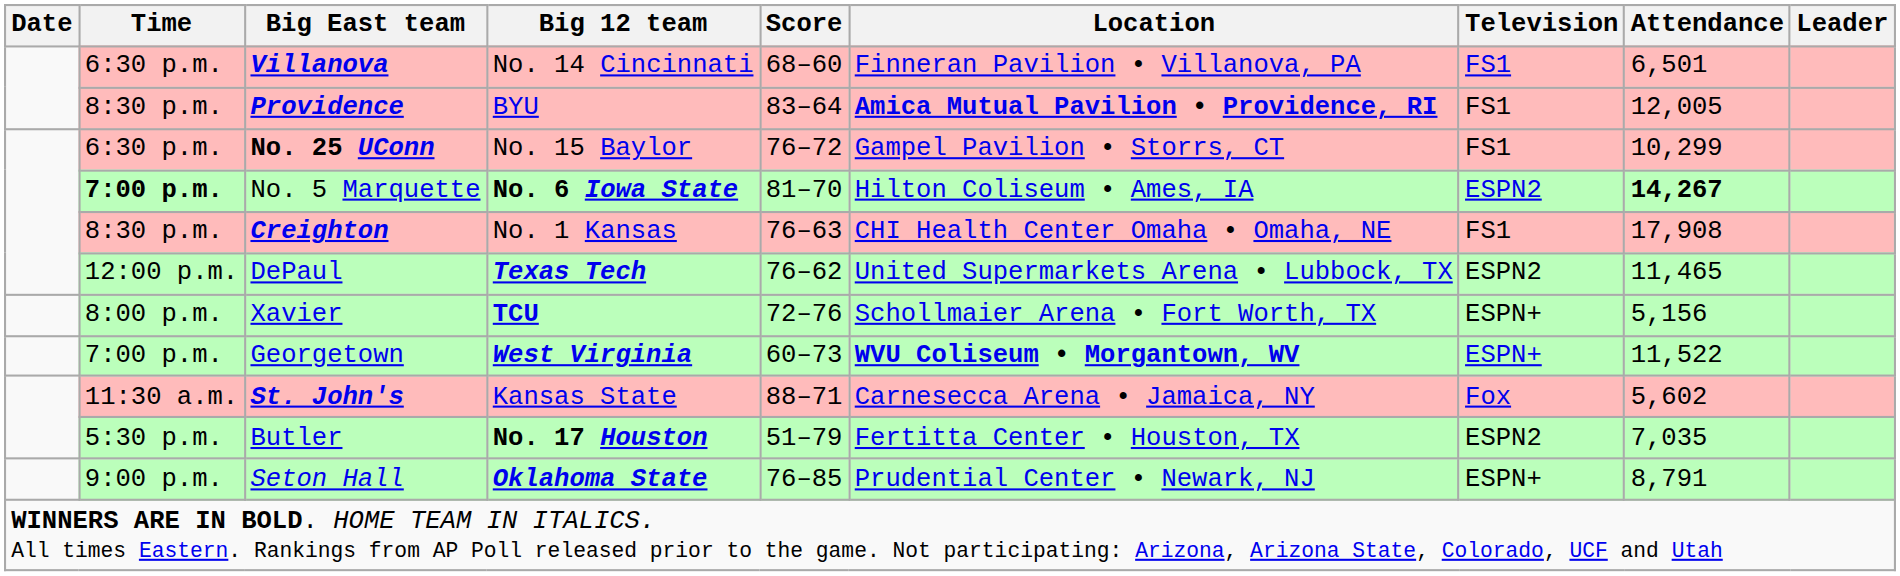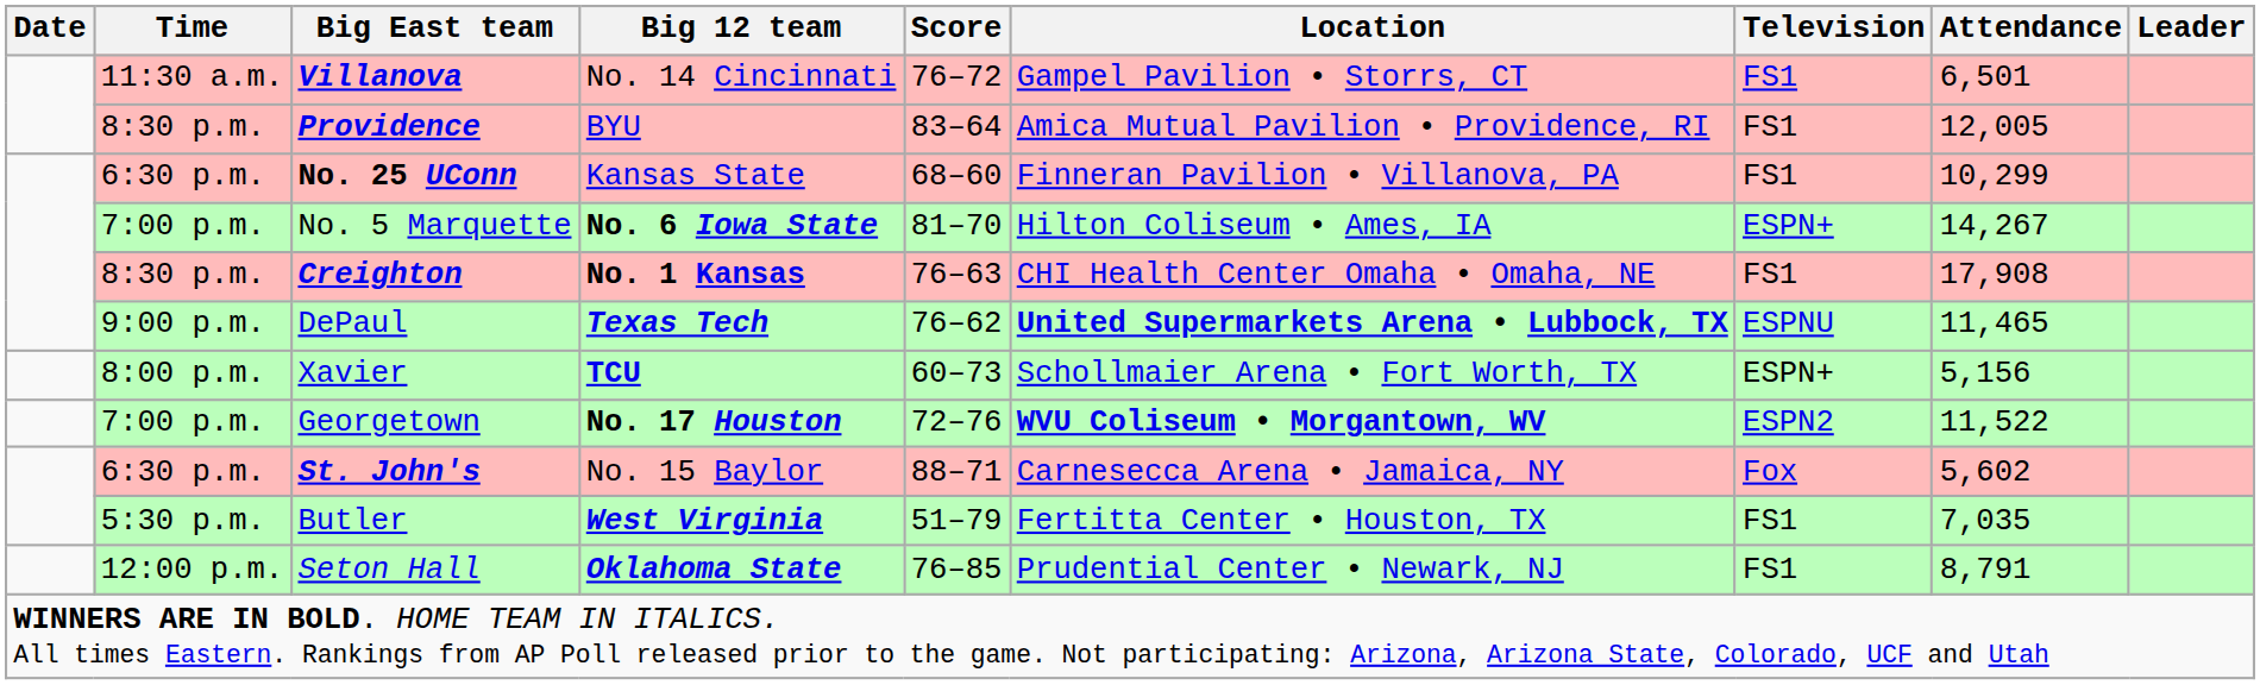 <table class="wikitable" style="font-size: 95%">
 <tr>
 <th>Date</th>
 <th>Time</th>
 <th>Big East team</th>
 <th>Big 12 team</th>
 <th>Score</th>
 <th>Location</th>
 <th>Television</th>
 <th>Attendance</th>
 <th>Leader</th>
 </tr>
 <tr>
 <td rowspan="2"></td>
-<td style="background:#fbb;">6:30 p.m.</td>
+<td style="background:#fbb;">11:30 a.m.</td>
 <td style="background:#fbb;"><strong><a href='#'> <em>Villanova</em></a></strong></td>
 <td style="background:#fbb;">No. 14 <a href='#'>Cincinnati</a></td>
-<td style="background:#fbb;">68–60</td>
-<td style="background:#fbb;"><a href='#'>Finneran Pavilion</a> • <a href='#'>Villanova, PA</a></td>
+<td style="background:#fbb;">76–72</td>
+<td style="background:#fbb;"><a href='#'>Gampel Pavilion</a> • <a href='#'>Storrs, CT</a></td>
 <td style="background:#fbb;"><a href='#'>FS1</a></td>
 <td style="background:#fbb;">6,501</td>
 <td style="background:#fbb;"></td>
 </tr>
 <tr style="background:#fbb;">
 <td>8:30 p.m.</td>
 <td><strong><a href='#'><em>Providence</em></a></strong></td>
 <td><a href='#'>BYU</a></td>
 <td>83–64</td>
-<td><strong><a href='#'>Amica Mutual Pavilion</a> • <a href='#'>Providence, RI</a></strong></td>
+<td><a href='#'>Amica Mutual Pavilion</a> • <a href='#'>Providence, RI</a></td>
 <td>FS1</td>
 <td>12,005</td>
 <td></td>
 </tr>
 <tr>
 <td rowspan="4"></td>
 <td style="background:#fbb;">6:30 p.m.</td>
 <td style="background:#fbb;"><strong>No. 25 <a href='#'><em>UConn</em></a></strong></td>
-<td style="background:#fbb;">No. 15 <a href='#'>Baylor</a></td>
-<td style="background:#fbb;">76–72</td>
-<td style="background:#fbb;"><a href='#'>Gampel Pavilion</a> • <a href='#'>Storrs, CT</a></td>
+<td style="background:#fbb;"><a href='#'>Kansas State</a></td>
+<td style="background:#fbb;">68–60</td>
+<td style="background:#fbb;"><a href='#'>Finneran Pavilion</a> • <a href='#'>Villanova, PA</a></td>
 <td style="background:#fbb;">FS1</td>
 <td style="background:#fbb;">10,299</td>
 <td style="background:#fbb;"></td>
 </tr>
 <tr>
-<td style="background:#bfb;"><strong>7:00 p.m.</strong></td>
+<td style="background:#bfb;">7:00 p.m.</td>
 <td style="background:#bfb;">No. 5 <a href='#'>Marquette</a></td>
 <td style="background:#bfb;"><strong>No. 6 <a href='#'> <em>Iowa State</em></a></strong></td>
 <td style="background:#bfb;">81–70</td>
 <td style="background:#bfb;"><a href='#'>Hilton Coliseum</a> • <a href='#'>Ames, IA</a></td>
-<td style="background:#bfb;"><a href='#'>ESPN2</a></td>
-<td style="background:#bfb;"><strong>14,267</strong></td>
+<td style="background:#bfb;"><a href='#'>ESPN+</a></td>
+<td style="background:#bfb;">14,267</td>
 <td style="background:#bfb;"></td>
 </tr>
 <tr>
 <td style="background:#fbb;">8:30 p.m.</td>
 <td style="background:#fbb;"><strong><a href='#'><em>Creighton</em></a></strong></td>
-<td style="background:#fbb;">No. 1 <a href='#'>Kansas</a></td>
+<td style="background:#fbb;"><strong>No. 1 <a href='#'>Kansas</a></strong></td>
 <td style="background:#fbb;">76–63</td>
 <td style="background:#fbb;"><a href='#'>CHI Health Center Omaha</a> • <a href='#'>Omaha, NE</a></td>
 <td style="background:#fbb;">FS1</td>
 <td style="background:#fbb;">17,908</td>
 <td style="background:#fbb;"></td>
 </tr>
 <tr>
-<td style="background:#bfb;">12:00 p.m.</td>
+<td style="background:#bfb;">9:00 p.m.</td>
 <td style="background:#bfb;"><a href='#'>DePaul</a></td>
 <td style="background:#bfb;"><strong><a href='#'> <em>Texas Tech </em></a></strong></td>
 <td style="background:#bfb;">76–62</td>
-<td style="background:#bfb;"><a href='#'>United Supermarkets Arena</a> • <a href='#'>Lubbock, TX</a></td>
-<td style="background:#bfb;">ESPN2</td>
+<td style="background:#bfb;"><strong><a href='#'>United Supermarkets Arena</a> • <a href='#'>Lubbock, TX</a></strong></td>
+<td style="background:#bfb;"><a href='#'>ESPNU</a></td>
 <td style="background:#bfb;">11,465</td>
 <td style="background:#bfb;"></td>
 </tr>
 <tr>
 <td></td>
 <td style="background:#bfb;">8:00 p.m.</td>
 <td style="background:#bfb;"><a href='#'>Xavier</a></td>
 <td style="background:#bfb;"><strong><a href='#'>TCU</a></strong></td>
-<td style="background:#bfb;">72–76</td>
+<td style="background:#bfb;">60–73</td>
 <td style="background:#bfb;"><a href='#'>Schollmaier Arena</a> • <a href='#'>Fort Worth, TX</a></td>
 <td style="background:#bfb;">ESPN+</td>
 <td style="background:#bfb;">5,156</td>
 <td style="background:#bfb;"></td>
 </tr>
 <tr>
 <td></td>
 <td style="background:#bfb;">7:00 p.m.</td>
 <td style="background:#bfb;"><a href='#'>Georgetown</a></td>
-<td style="background:#bfb;"><strong><a href='#'><em>West Virginia</em></a></strong></td>
-<td style="background:#bfb;">60–73</td>
+<td style="background:#bfb;"><strong>No. 17 <a href='#'><em>Houston</em></a></strong></td>
+<td style="background:#bfb;">72–76</td>
 <td style="background:#bfb;"><strong><a href='#'>WVU Coliseum</a> • <a href='#'>Morgantown, WV</a></strong></td>
-<td style="background:#bfb;"><a href='#'>ESPN+</a></td>
+<td style="background:#bfb;"><a href='#'>ESPN2</a></td>
 <td style="background:#bfb;">11,522</td>
 <td style="background:#bfb;"></td>
 </tr>
 <tr>
 <td rowspan="2"></td>
-<td style="background:#fbb;">11:30 a.m.</td>
+<td style="background:#fbb;">6:30 p.m.</td>
 <td style="background:#fbb;"><strong><a href='#'><em>St. John's</em></a></strong></td>
-<td style="background:#fbb;"><a href='#'>Kansas State</a></td>
+<td style="background:#fbb;">No. 15 <a href='#'>Baylor</a></td>
 <td style="background:#fbb;">88–71</td>
 <td style="background:#fbb;"><a href='#'>Carnesecca Arena</a> • <a href='#'>Jamaica, NY</a></td>
 <td style="background:#fbb;"><a href='#'>Fox</a></td>
 <td style="background:#fbb;">5,602</td>
 <td style="background:#fbb;"></td>
 </tr>
 <tr>
 <td style="background:#bfb;">5:30 p.m.</td>
 <td style="background:#bfb;"><a href='#'>Butler</a></td>
-<td style="background:#bfb;"><strong>No. 17 <a href='#'><em>Houston</em></a></strong></td>
+<td style="background:#bfb;"><strong><a href='#'><em>West Virginia</em></a></strong></td>
 <td style="background:#bfb;">51–79</td>
 <td style="background:#bfb;"><a href='#'>Fertitta Center</a> • <a href='#'>Houston, TX</a></td>
-<td style="background:#bfb;">ESPN2</td>
+<td style="background:#bfb;">FS1</td>
 <td style="background:#bfb;">7,035</td>
 <td style="background:#bfb;"></td>
 </tr>
 <tr>
 <td></td>
-<td style="background:#bfb;">9:00 p.m.</td>
+<td style="background:#bfb;">12:00 p.m.</td>
 <td style="background:#bfb;"><em><a href='#'>Seton Hall</a></em></td>
 <td style="background:#bfb;"><strong><a href='#'><em>Oklahoma State</em></a></strong></td>
 <td style="background:#bfb;">76–85</td>
 <td style="background:#bfb;"><a href='#'>Prudential Center</a> • <a href='#'>Newark, NJ</a></td>
-<td style="background:#bfb;">ESPN+</td>
+<td style="background:#bfb;">FS1</td>
 <td style="background:#bfb;">8,791</td>
 <td style="background:#bfb;"><strong></strong></td>
 </tr>
 <tr>
 <td colspan="9"><strong>WINNERS ARE IN BOLD</strong>. <em>HOME TEAM IN ITALICS.</em><br><small> All times <a href='#'>Eastern</a>. Rankings from AP Poll released prior to the game. Not participating: <a href='#'>Arizona</a>, <a href='#'>Arizona State</a>, <a href='#'>Colorado</a>, <a href='#'>UCF</a> and <a href='#'>Utah</a></small></td>
 </tr>
 </table>
